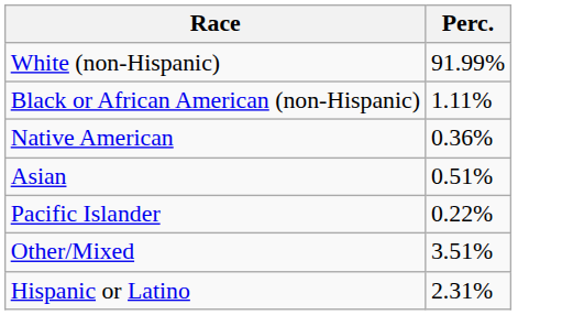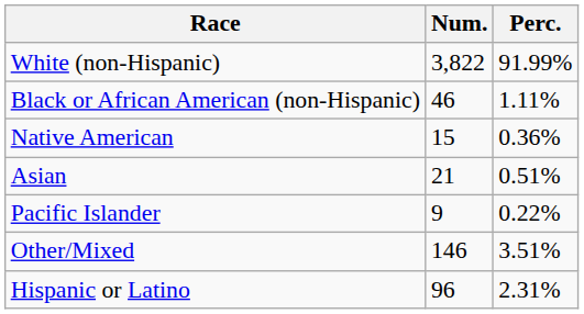 <table class="wikitable">
 <tr>
 <th>Race</th>
+<th>Num.</th>
 <th>Perc.</th>
 </tr>
 <tr>
 <td><a href='#'>White</a> (non-Hispanic)</td>
+<td>3,822</td>
 <td>91.99%</td>
 </tr>
 <tr>
 <td><a href='#'>Black or African American</a> (non-Hispanic)</td>
+<td>46</td>
 <td>1.11%</td>
 </tr>
 <tr>
 <td><a href='#'>Native American</a></td>
+<td>15</td>
 <td>0.36%</td>
 </tr>
 <tr>
 <td><a href='#'>Asian</a></td>
+<td>21</td>
 <td>0.51%</td>
 </tr>
 <tr>
 <td><a href='#'>Pacific Islander</a></td>
+<td>9</td>
 <td>0.22%</td>
 </tr>
 <tr>
 <td><a href='#'>Other/Mixed</a></td>
+<td>146</td>
 <td>3.51%</td>
 </tr>
 <tr>
 <td><a href='#'>Hispanic</a> or <a href='#'>Latino</a></td>
+<td>96</td>
 <td>2.31%</td>
 </tr>
 </table>
